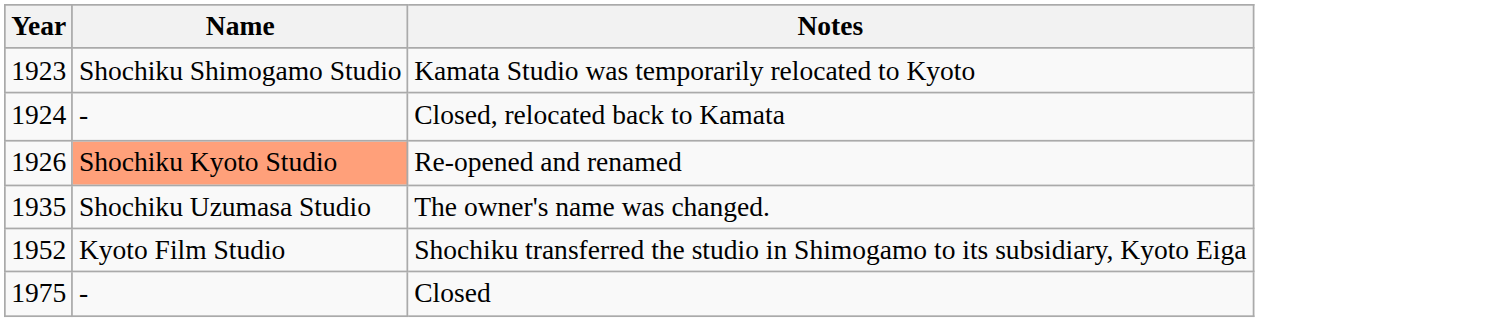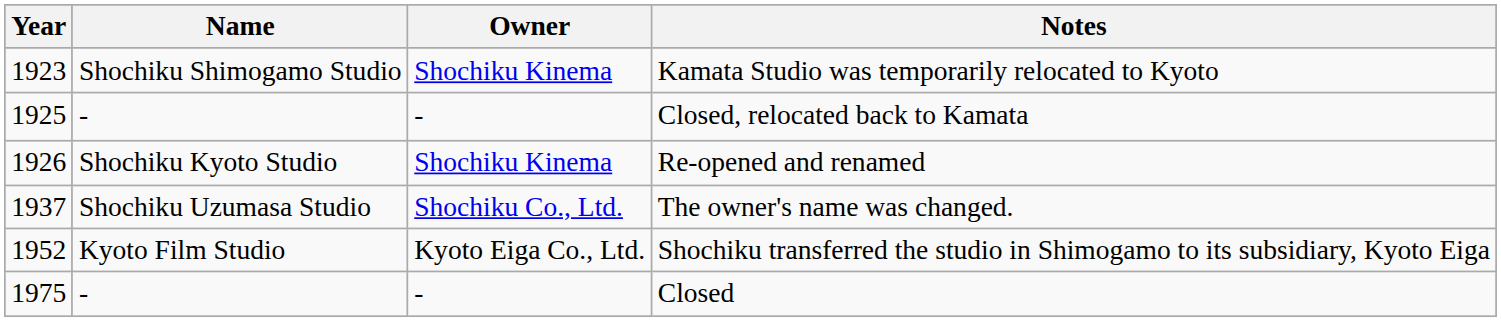 <table class="wikitable">
 <tr>
 <th>Year</th>
 <th>Name</th>
+<th>Owner</th>
 <th>Notes</th>
 </tr>
 <tr>
 <td>1923</td>
 <td>Shochiku Shimogamo Studio</td>
+<td><a href='#'>Shochiku Kinema</a></td>
 <td>Kamata Studio was temporarily relocated to Kyoto</td>
 </tr>
 <tr>
-<td>1924</td>
+<td>1925</td>
 <td>-　</td>
+<td>-</td>
 <td>Closed, relocated back to Kamata</td>
 </tr>
 <tr>
 <td>1926</td>
-<td style="background: lightsalmon;">Shochiku Kyoto Studio</td>
+<td>Shochiku Kyoto Studio</td>
+<td><a href='#'>Shochiku Kinema</a></td>
 <td>Re-opened and renamed</td>
 </tr>
 <tr>
-<td>1935</td>
+<td>1937</td>
 <td>Shochiku Uzumasa Studio</td>
+<td><a href='#'>Shochiku Co., Ltd.</a></td>
 <td>The owner's name was changed.</td>
 </tr>
 <tr>
 <td>1952</td>
 <td>Kyoto Film Studio</td>
+<td>Kyoto Eiga Co., Ltd.</td>
 <td>Shochiku transferred the studio in Shimogamo to its subsidiary, Kyoto Eiga</td>
 </tr>
 <tr>
 <td>1975</td>
 <td>-</td>
+<td>-</td>
 <td>Closed</td>
 </tr>
 </table>
